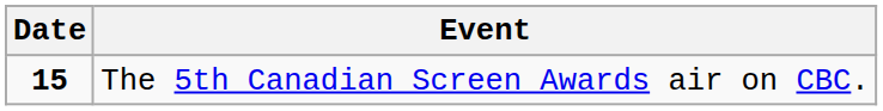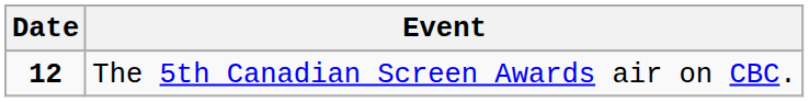 <table class="wikitable">
 <tr>
 <th>Date</th>
 <th>Event</th>
 </tr>
 <tr>
-<td style="text-align:center;"><strong>15</strong></td>
+<td style="text-align:center;"><strong>12</strong></td>
 <td>The <a href='#'>5th Canadian Screen Awards</a> air on <a href='#'>CBC</a>.</td>
 </tr>
 </table>
